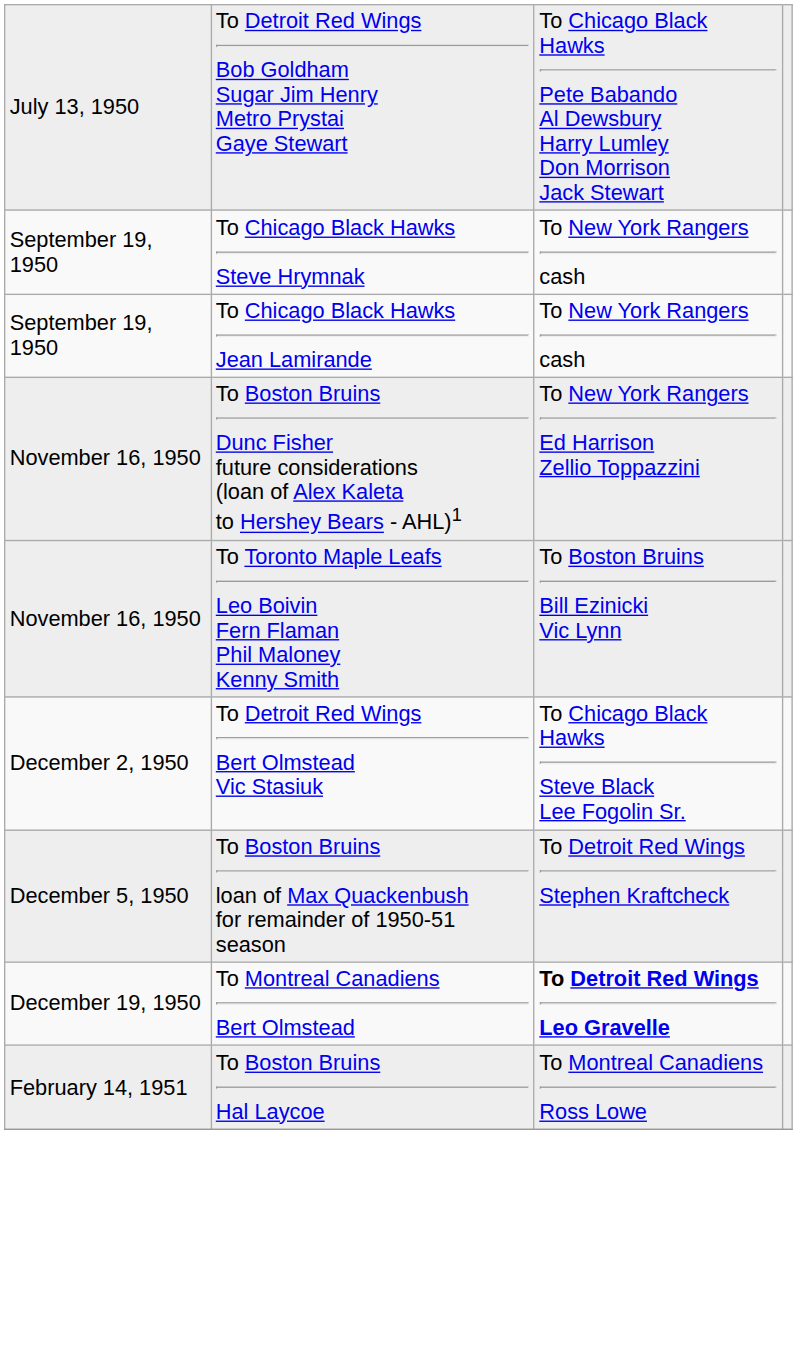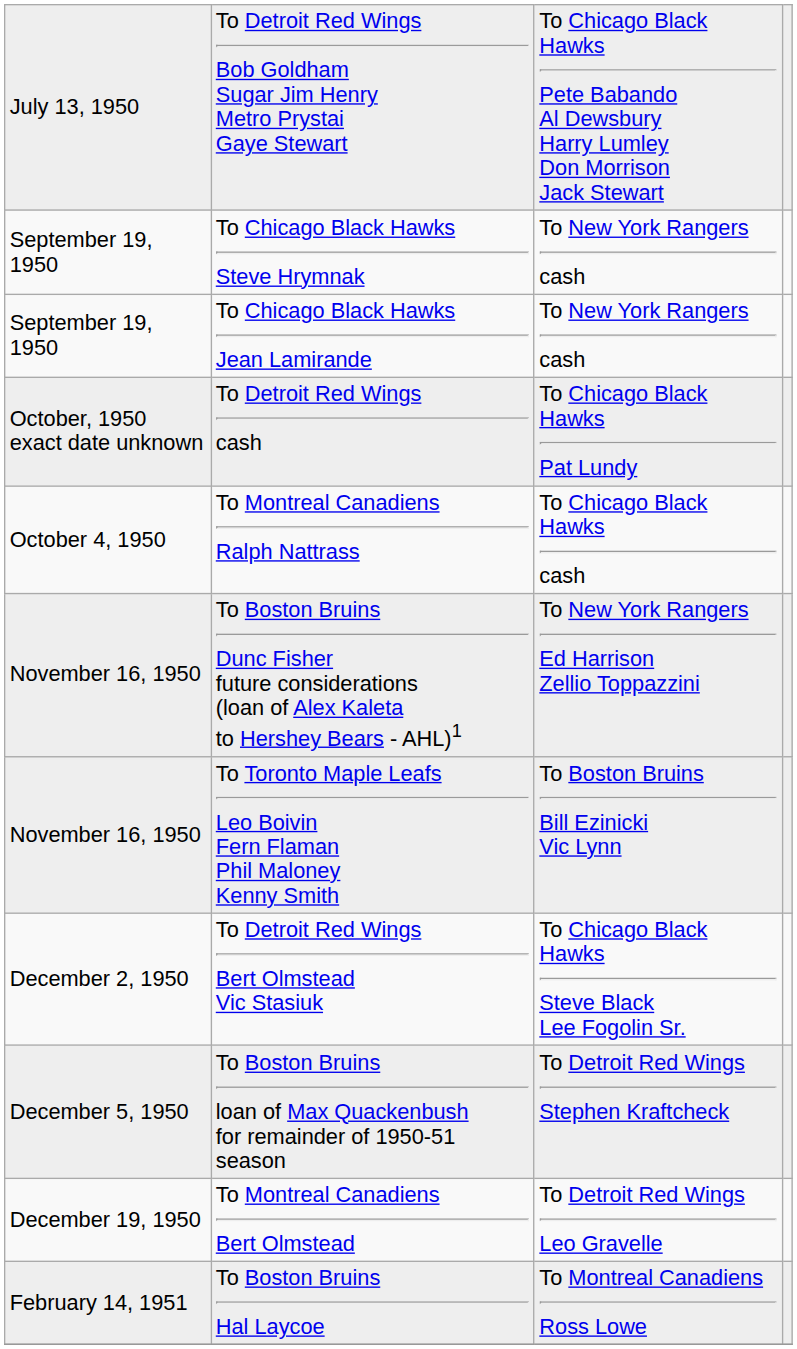 <table class="wikitable" style="border:1px solid #999999; width:580px;">
 <tr bgcolor="eeeeee">
 <td>July 13, 1950</td>
 <td valign="top">To <a href='#'>Detroit Red Wings</a><hr><a href='#'>Bob Goldham</a><br><a href='#'>Sugar Jim Henry</a><br><a href='#'>Metro Prystai</a><br><a href='#'>Gaye Stewart</a></td>
 <td valign="top">To <a href='#'>Chicago Black Hawks</a><hr><a href='#'>Pete Babando</a><br><a href='#'>Al Dewsbury</a><br><a href='#'>Harry Lumley</a><br><a href='#'>Don Morrison</a><br><a href='#'>Jack Stewart</a></td>
 <td></td>
 </tr>
 <tr>
 <td>September 19, 1950</td>
 <td valign="top">To <a href='#'>Chicago Black Hawks</a><hr><a href='#'>Steve Hrymnak</a></td>
 <td valign="top">To <a href='#'>New York Rangers</a><hr>cash</td>
 <td></td>
 </tr>
 <tr>
 <td>September 19, 1950</td>
 <td valign="top">To <a href='#'>Chicago Black Hawks</a><hr><a href='#'>Jean Lamirande</a></td>
 <td valign="top">To <a href='#'>New York Rangers</a><hr>cash</td>
+<td></td>
+</tr>
+<tr bgcolor="eeeeee">
+<td>October, 1950<br>exact date unknown</td>
+<td valign="top">To <a href='#'>Detroit Red Wings</a><hr>cash</td>
+<td valign="top">To <a href='#'>Chicago Black Hawks</a><hr><a href='#'>Pat Lundy</a></td>
+<td></td>
+</tr>
+<tr>
+<td>October 4, 1950</td>
+<td valign="top">To <a href='#'>Montreal Canadiens</a><hr><a href='#'>Ralph Nattrass</a></td>
+<td valign="top">To <a href='#'>Chicago Black Hawks</a><hr>cash</td>
 <td></td>
 </tr>
 <tr bgcolor="eeeeee">
 <td>November 16, 1950</td>
 <td valign="top">To <a href='#'>Boston Bruins</a><hr><a href='#'>Dunc Fisher</a><br>future considerations<br>(loan of <a href='#'>Alex Kaleta</a><br>to <a href='#'>Hershey Bears</a> - AHL)<sup>1</sup></td>
 <td valign="top">To <a href='#'>New York Rangers</a><hr><a href='#'>Ed Harrison</a><br><a href='#'>Zellio Toppazzini</a></td>
 <td></td>
 </tr>
 <tr bgcolor="eeeeee">
 <td>November 16, 1950</td>
 <td valign="top">To <a href='#'>Toronto Maple Leafs</a><hr><a href='#'>Leo Boivin</a><br><a href='#'>Fern Flaman</a><br><a href='#'>Phil Maloney</a><br><a href='#'>Kenny Smith</a></td>
 <td valign="top">To <a href='#'>Boston Bruins</a><hr><a href='#'>Bill Ezinicki</a><br><a href='#'>Vic Lynn</a></td>
 <td></td>
 </tr>
 <tr>
 <td>December 2, 1950</td>
 <td valign="top">To <a href='#'>Detroit Red Wings</a><hr><a href='#'>Bert Olmstead</a><br><a href='#'>Vic Stasiuk</a></td>
 <td valign="top">To <a href='#'>Chicago Black Hawks</a><hr><a href='#'>Steve Black</a><br><a href='#'>Lee Fogolin Sr.</a></td>
 <td></td>
 </tr>
 <tr bgcolor="eeeeee">
 <td>December 5, 1950</td>
 <td valign="top">To <a href='#'>Boston Bruins</a><hr>loan of <a href='#'>Max Quackenbush</a><br>for remainder of 1950-51 season</td>
 <td valign="top">To <a href='#'>Detroit Red Wings</a><hr><a href='#'>Stephen Kraftcheck</a></td>
 <td></td>
 </tr>
 <tr>
 <td>December 19, 1950</td>
 <td valign="top">To <a href='#'>Montreal Canadiens</a><hr><a href='#'>Bert Olmstead</a></td>
-<td valign="top"><strong>To <a href='#'>Detroit Red Wings</a><hr><a href='#'>Leo Gravelle</a></strong></td>
+<td valign="top">To <a href='#'>Detroit Red Wings</a><hr><a href='#'>Leo Gravelle</a></td>
 <td></td>
 </tr>
 <tr bgcolor="eeeeee">
 <td>February 14, 1951</td>
 <td valign="top">To <a href='#'>Boston Bruins</a><hr><a href='#'>Hal Laycoe</a></td>
 <td valign="top">To <a href='#'>Montreal Canadiens</a><hr><a href='#'>Ross Lowe</a></td>
 <td></td>
 </tr>
 <tr bgcolor="eeeeee">
 </tr>
 </table>
